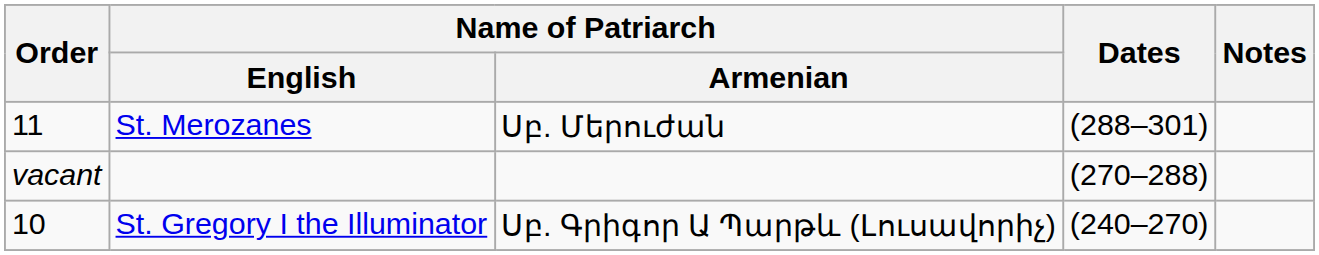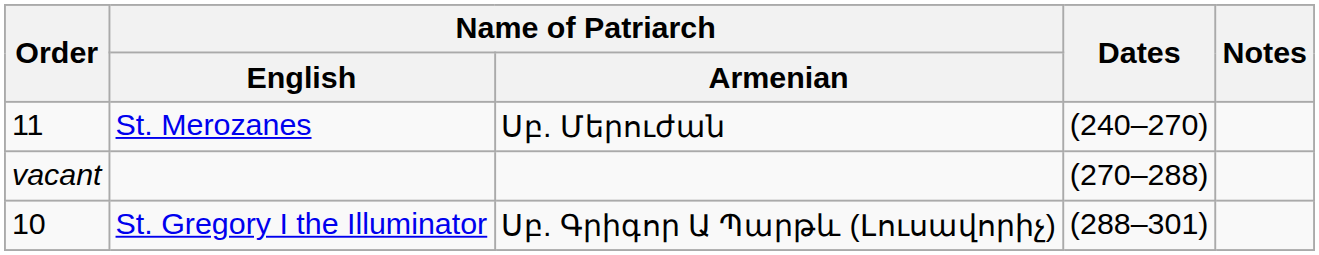 <table class="wikitable">
 <tr>
 <th rowspan=2>Order</th>
 <th colspan=2>Name of Patriarch</th>
 <th rowspan=2>Dates</th>
 <th rowspan=2>Notes</th>
 </tr>
 <tr>
 <th>English</th>
 <th>Armenian</th>
 </tr>
 <tr>
 <td>11</td>
 <td><a href='#'>St. Merozanes</a></td>
 <td>Սբ. Մերուժան</td>
-<td>(288–301)</td>
+<td>(240–270)</td>
 <td></td>
 </tr>
 <tr>
 <td><em>vacant</em></td>
 <td></td>
 <td></td>
 <td>(270–288)</td>
 <td></td>
 </tr>
 <tr>
 <td>10</td>
 <td><a href='#'>St. Gregory I the Illuminator</a></td>
 <td>Սբ. Գրիգոր Ա Պարթև (Լուսավորիչ)</td>
-<td>(240–270)</td>
+<td>(288–301)</td>
 <td></td>
 </tr>
 </table>
